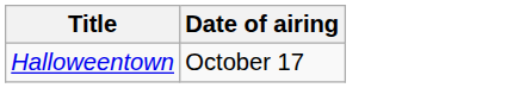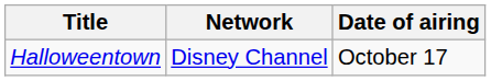 <table class="wikitable">
 <tr>
 <th>Title</th>
+<th>Network</th>
 <th>Date of airing</th>
 </tr>
 <tr>
 <td><em><a href='#'>Halloweentown</a></em></td>
+<td><a href='#'>Disney Channel</a></td>
 <td>October 17</td>
 </tr>
 </table>
